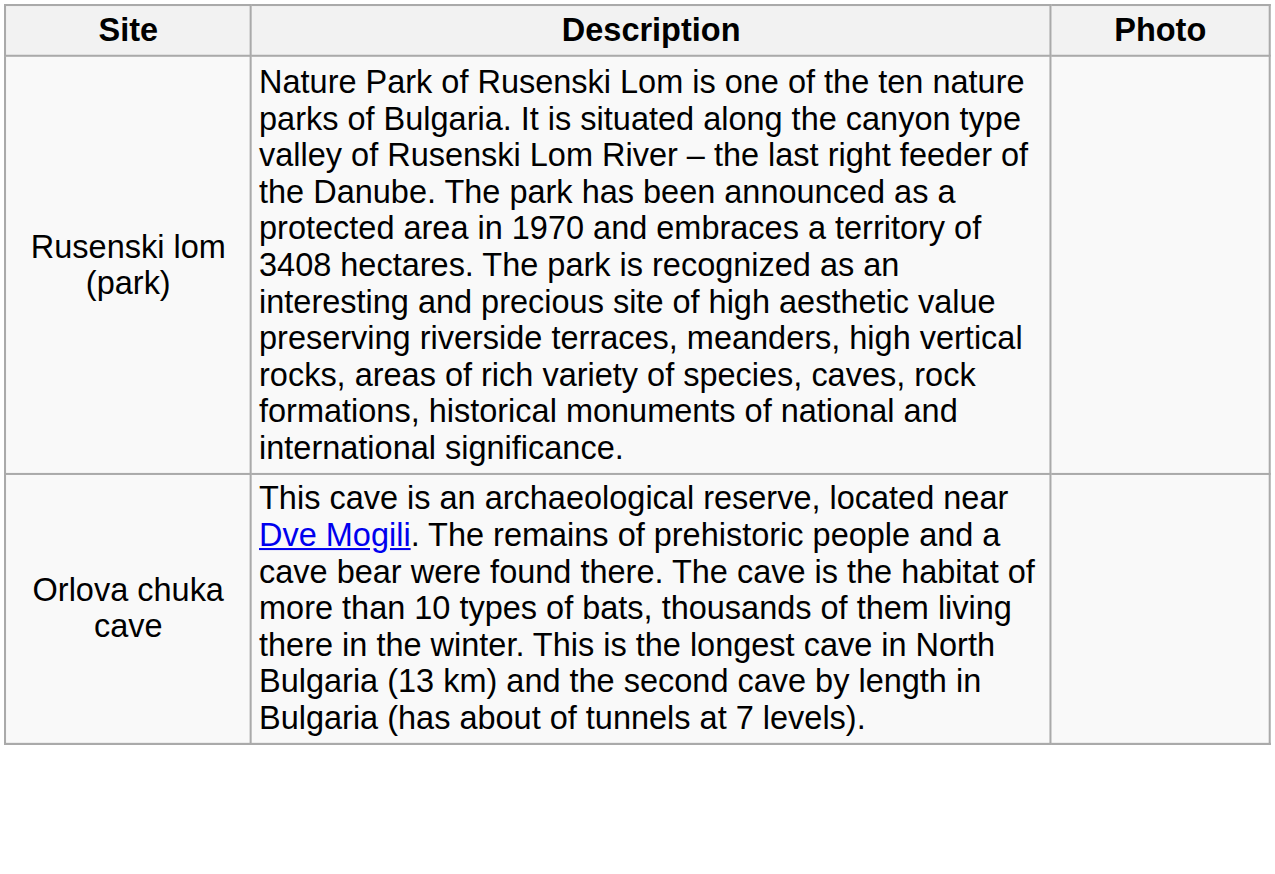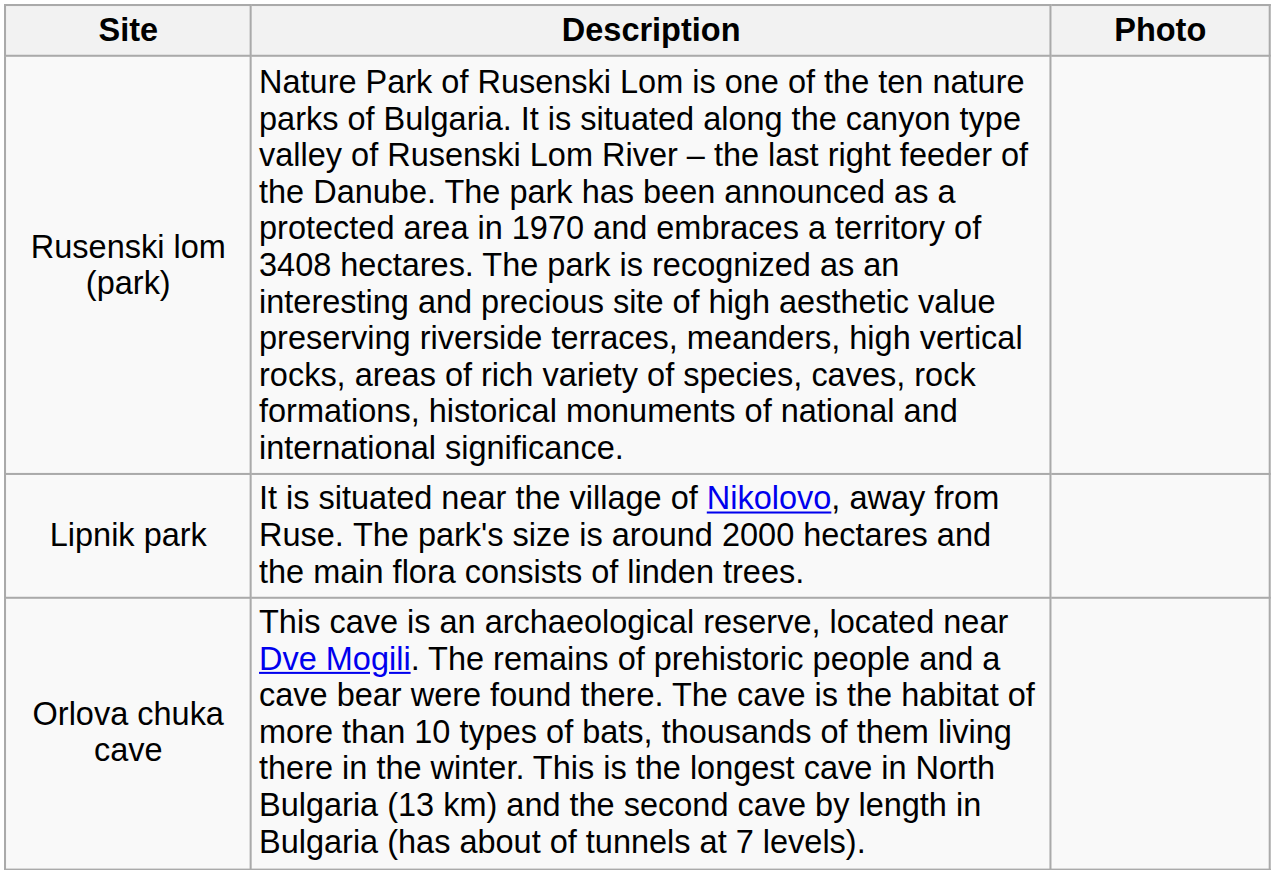 <table style="width:100%;" class="wikitable" border="1">
 <tr>
 <th width=7%>Site</th>
 <th width=30%>Description</th>
 <th width=8%>Photo</th>
 </tr>
 <tr>
 <td align="center">Rusenski lom (park)</td>
 <td align="left">Nature Park of Rusenski Lom is one of the ten nature parks of Bulgaria. It is situated along the canyon type valley of Rusenski Lom River – the last right feeder of the Danube. The park has been announced as a protected area in 1970 and embraces a territory of 3408 hectares. The park is recognized as an interesting and precious site of high aesthetic value preserving riverside terraces, meanders, high vertical rocks, areas of rich variety of species, caves, rock formations, historical monuments of national and international significance. </td>
 <td align="center"></td>
 </tr>
 <tr>
+<td align="center">Lipnik park</td>
+<td align="left">It is situated near the village of <a href='#'>Nikolovo</a>,  away from Rusе. The park's size is around 2000 hectares and the main flora consists of linden trees.</td>
+<td align="center"></td>
+</tr>
+<tr>
 <td align="center">Orlova chuka cave</td>
 <td align="left">This cave is an archaeological reserve, located  near <a href='#'>Dve Mogili</a>. The remains of prehistoric people and a cave bear were found there. The cave is the habitat of more than 10 types of bats, thousands of them living there in the winter. This is the longest cave in North Bulgaria (13 km) and the second cave by length in Bulgaria (has about  of tunnels at 7 levels). </td>
 <td align="center"></td>
 </tr>
 <tr>
 </tr>
 </table>
